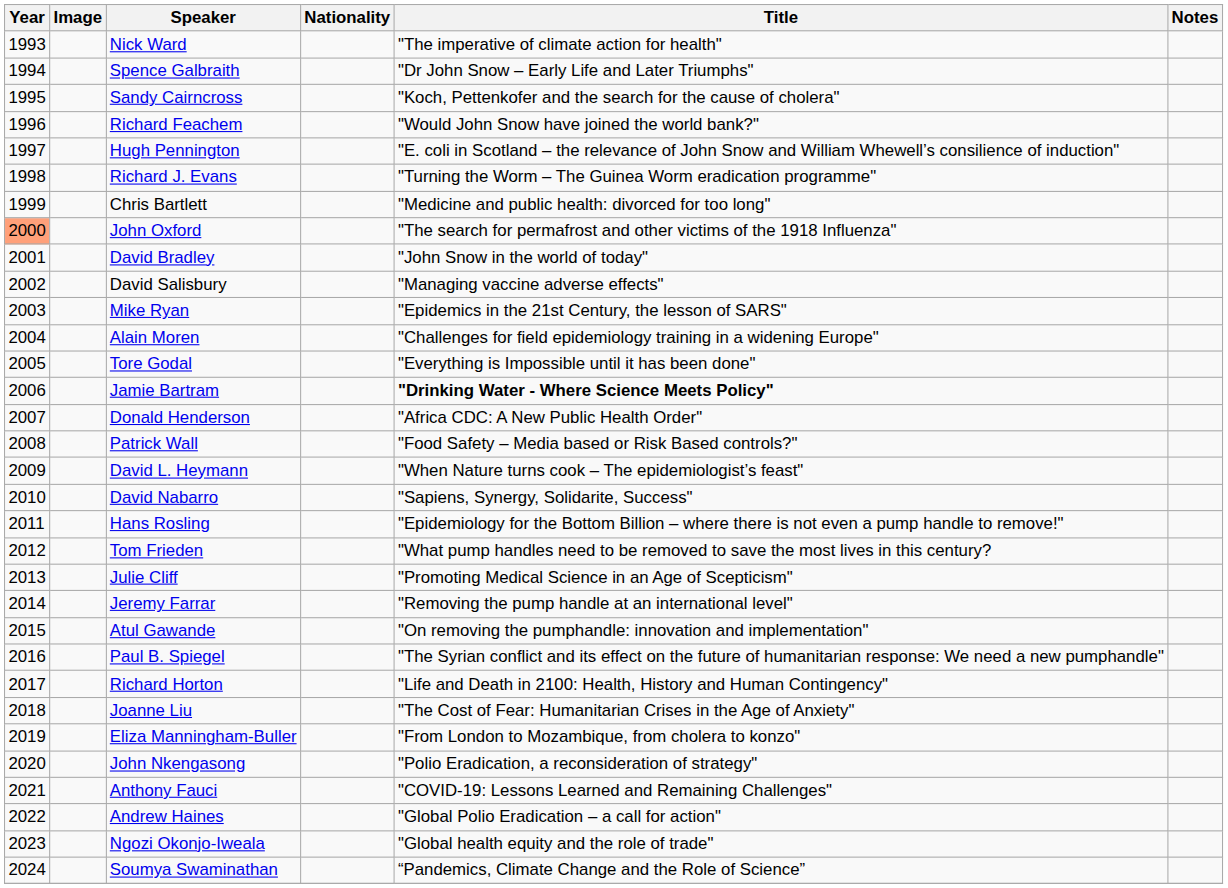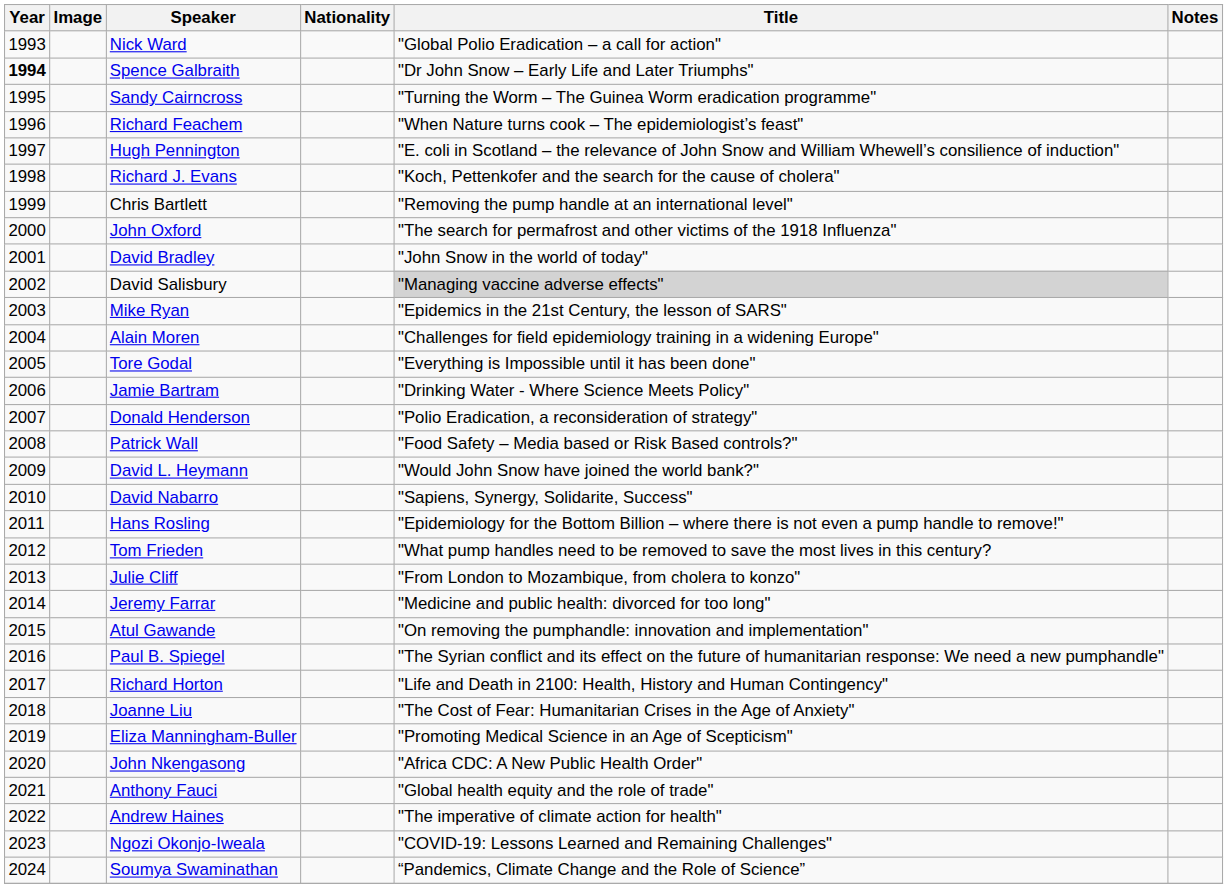 <table class="wikitable sortable plainrowheaders">
 <tr>
 <th>Year</th>
 <th>Image</th>
 <th>Speaker</th>
 <th>Nationality</th>
 <th>Title</th>
 <th>Notes</th>
 </tr>
 <tr>
 <td>1993</td>
 <td></td>
 <td><a href='#'>Nick Ward</a></td>
 <td></td>
-<td>"The imperative of climate action for health"</td>
+<td>"Global Polio Eradication – a call for action"</td>
 <td></td>
 </tr>
 <tr>
-<td>1994</td>
+<td><strong>1994</strong></td>
 <td></td>
 <td><a href='#'>Spence Galbraith</a></td>
 <td></td>
 <td>"Dr John Snow – Early Life and Later Triumphs"</td>
 <td></td>
 </tr>
 <tr>
 <td>1995</td>
 <td></td>
 <td><a href='#'>Sandy Cairncross</a></td>
 <td></td>
-<td>"Koch, Pettenkofer and the search for the cause of cholera"</td>
+<td>"Turning the Worm – The Guinea Worm eradication programme"</td>
 <td></td>
 </tr>
 <tr>
 <td>1996</td>
 <td></td>
 <td><a href='#'>Richard Feachem</a></td>
 <td><br></td>
-<td>"Would John Snow have joined the world bank?"</td>
+<td>"When Nature turns cook – The epidemiologist’s feast"</td>
 <td></td>
 </tr>
 <tr>
 <td>1997</td>
 <td></td>
 <td><a href='#'>Hugh Pennington</a></td>
 <td></td>
 <td>"E. coli in Scotland – the relevance of John Snow and William Whewell’s consilience of induction"</td>
 <td></td>
 </tr>
 <tr>
 <td>1998</td>
 <td></td>
 <td><a href='#'>Richard J. Evans</a></td>
 <td></td>
-<td>"Turning the Worm – The Guinea Worm eradication programme"</td>
+<td>"Koch, Pettenkofer and the search for the cause of cholera"</td>
 <td></td>
 </tr>
 <tr>
 <td>1999</td>
 <td></td>
 <td>Chris Bartlett</td>
 <td></td>
-<td>"Medicine and public health: divorced for too long"</td>
+<td>"Removing the pump handle at an international level"</td>
 <td></td>
 </tr>
 <tr>
-<td style="background: lightsalmon;">2000</td>
+<td>2000</td>
 <td></td>
 <td><a href='#'>John Oxford</a></td>
 <td></td>
 <td>"The search for permafrost and other victims of the 1918 Influenza"</td>
 <td></td>
 </tr>
 <tr>
 <td>2001</td>
 <td></td>
 <td><a href='#'>David Bradley</a></td>
 <td></td>
 <td>"John Snow in the world of today"</td>
 <td></td>
 </tr>
 <tr>
 <td>2002</td>
 <td></td>
 <td>David Salisbury</td>
 <td></td>
-<td>"Managing vaccine adverse effects"</td>
+<td style="background: lightgrey;">"Managing vaccine adverse effects"</td>
 <td></td>
 </tr>
 <tr>
 <td>2003</td>
 <td></td>
 <td><a href='#'>Mike Ryan</a></td>
 <td></td>
 <td>"Epidemics in the 21st Century, the lesson of SARS"</td>
 <td></td>
 </tr>
 <tr>
 <td>2004</td>
 <td></td>
 <td><a href='#'>Alain Moren</a></td>
 <td></td>
 <td>"Challenges for field epidemiology training in a widening Europe"</td>
 <td></td>
 </tr>
 <tr>
 <td>2005</td>
 <td></td>
 <td><a href='#'>Tore Godal</a></td>
 <td></td>
 <td>"Everything is Impossible until it has been done"</td>
 <td></td>
 </tr>
 <tr>
 <td>2006</td>
 <td></td>
 <td><a href='#'>Jamie Bartram</a></td>
 <td></td>
-<td><strong>"Drinking Water - Where Science Meets Policy"</strong></td>
+<td>"Drinking Water - Where Science Meets Policy"</td>
 <td></td>
 </tr>
 <tr>
 <td>2007</td>
 <td></td>
 <td><a href='#'>Donald Henderson</a></td>
 <td></td>
-<td>"Africa CDC: A New Public Health Order"</td>
+<td>"Polio Eradication, a reconsideration of strategy"</td>
 <td></td>
 </tr>
 <tr>
 <td>2008</td>
 <td></td>
 <td><a href='#'>Patrick Wall</a></td>
 <td></td>
 <td>"Food Safety – Media based or Risk Based controls?"</td>
 <td></td>
 </tr>
 <tr>
 <td>2009</td>
 <td></td>
 <td><a href='#'>David L. Heymann</a></td>
 <td></td>
-<td>"When Nature turns cook – The epidemiologist’s feast"</td>
+<td>"Would John Snow have joined the world bank?"</td>
 <td></td>
 </tr>
 <tr>
 <td>2010</td>
 <td></td>
 <td><a href='#'>David Nabarro</a></td>
 <td></td>
 <td>"Sapiens, Synergy, Solidarite, Success"</td>
 <td></td>
 </tr>
 <tr>
 <td>2011</td>
 <td></td>
 <td><a href='#'>Hans Rosling</a></td>
 <td></td>
 <td>"Epidemiology for the Bottom Billion – where there is not even a pump handle to remove!"</td>
 <td></td>
 </tr>
 <tr>
 <td>2012</td>
 <td></td>
 <td><a href='#'>Tom Frieden</a></td>
 <td></td>
 <td>"What pump handles need to be removed to save the most lives in this century?</td>
 <td></td>
 </tr>
 <tr>
 <td>2013</td>
 <td></td>
 <td><a href='#'>Julie Cliff</a></td>
 <td></td>
-<td>"Promoting Medical Science in an Age of Scepticism"</td>
+<td>"From London to Mozambique, from cholera to konzo"</td>
 <td></td>
 </tr>
 <tr>
 <td>2014</td>
 <td></td>
 <td><a href='#'>Jeremy Farrar</a></td>
 <td></td>
-<td>"Removing the pump handle at an international level"</td>
+<td>"Medicine and public health: divorced for too long"</td>
 <td></td>
 </tr>
 <tr>
 <td>2015</td>
 <td></td>
 <td><a href='#'>Atul Gawande</a></td>
 <td></td>
 <td>"On removing the pumphandle: innovation and implementation"</td>
 <td></td>
 </tr>
 <tr>
 <td>2016</td>
 <td></td>
 <td><a href='#'>Paul B. Spiegel</a></td>
 <td></td>
 <td>"The Syrian conflict and its effect on the future of humanitarian response: We need a new pumphandle"</td>
 <td></td>
 </tr>
 <tr>
 <td>2017</td>
 <td></td>
 <td><a href='#'>Richard Horton</a></td>
 <td></td>
 <td>"Life and Death in 2100: Health, History and Human Contingency"</td>
 <td></td>
 </tr>
 <tr>
 <td>2018</td>
 <td></td>
 <td><a href='#'>Joanne Liu</a></td>
 <td></td>
 <td>"The Cost of Fear: Humanitarian Crises in the Age of Anxiety"</td>
 <td></td>
 </tr>
 <tr>
 <td>2019</td>
 <td></td>
 <td><a href='#'>Eliza Manningham-Buller</a></td>
 <td></td>
-<td>"From London to Mozambique, from cholera to konzo"</td>
+<td>"Promoting Medical Science in an Age of Scepticism"</td>
 <td></td>
 </tr>
 <tr>
 <td>2020</td>
 <td></td>
 <td><a href='#'>John Nkengasong</a></td>
 <td><br></td>
-<td>"Polio Eradication, a reconsideration of strategy"</td>
+<td>"Africa CDC: A New Public Health Order"</td>
 <td></td>
 </tr>
 <tr>
 <td>2021</td>
 <td></td>
 <td><a href='#'>Anthony Fauci</a></td>
 <td></td>
-<td>"COVID-19: Lessons Learned and Remaining Challenges"</td>
+<td>"Global health equity and the role of trade"</td>
 <td></td>
 </tr>
 <tr>
 <td>2022</td>
 <td></td>
 <td><a href='#'>Andrew Haines</a></td>
 <td></td>
-<td>"Global Polio Eradication – a call for action"</td>
+<td>"The imperative of climate action for health"</td>
 <td></td>
 </tr>
 <tr>
 <td>2023</td>
 <td></td>
 <td><a href='#'>Ngozi Okonjo-Iweala</a></td>
 <td><br></td>
-<td>"Global health equity and the role of trade"</td>
+<td>"COVID-19: Lessons Learned and Remaining Challenges"</td>
 <td></td>
 </tr>
 <tr>
 <td>2024</td>
 <td></td>
 <td><a href='#'>Soumya Swaminathan</a></td>
 <td></td>
 <td>“Pandemics, Climate Change and the Role of Science”</td>
 <td></td>
 </tr>
 <tr>
 </tr>
 </table>
